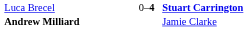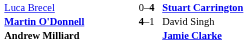 <table width="50%" cellspacing="1">
 <tr>
 <th width=45%></th>
 <th width=10%></th>
 <th width=45%></th>
 </tr>
 <tr>
 <td> <a href='#'>Luca Brecel</a></td>
 <td align="center">0–<strong>4</strong></td>
 <td> <strong><a href='#'>Stuart Carrington</a></strong></td>
 </tr>
 <tr>
+<td> <strong><a href='#'>Martin O'Donnell</a></strong></td>
+<td align="center"><strong>4</strong>–1</td>
+<td> David Singh</td>
+</tr>
+<tr>
 <td> <strong>Andrew Milliard</strong></td>
 <td align="center"></td>
-<td> <a href='#'>Jamie Clarke</a></td>
+<td><strong> <a href='#'>Jamie Clarke</a></strong></td>
 </tr>
 </table>
